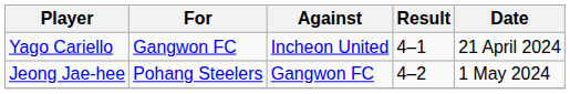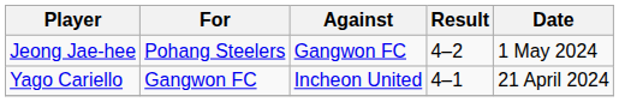 <table class="wikitable">
 <tr>
 <th>Player</th>
 <th>For</th>
 <th>Against</th>
 <th>Result</th>
 <th>Date</th>
 </tr>
 <tr>
+<td> <a href='#'>Jeong Jae-hee</a></td>
+<td><a href='#'>Pohang Steelers</a></td>
+<td><a href='#'>Gangwon FC</a></td>
+<td>4–2</td>
+<td>1 May 2024</td>
+</tr>
+<tr>
 <td> <a href='#'>Yago Cariello</a></td>
 <td><a href='#'>Gangwon FC</a></td>
 <td><a href='#'>Incheon United</a></td>
 <td>4–1</td>
 <td>21 April 2024</td>
 </tr>
 <tr>
-<td> <a href='#'>Jeong Jae-hee</a></td>
-<td><a href='#'>Pohang Steelers</a></td>
-<td><a href='#'>Gangwon FC</a></td>
-<td>4–2</td>
-<td>1 May 2024</td>
-</tr>
-<tr>
 </tr>
 </table>
